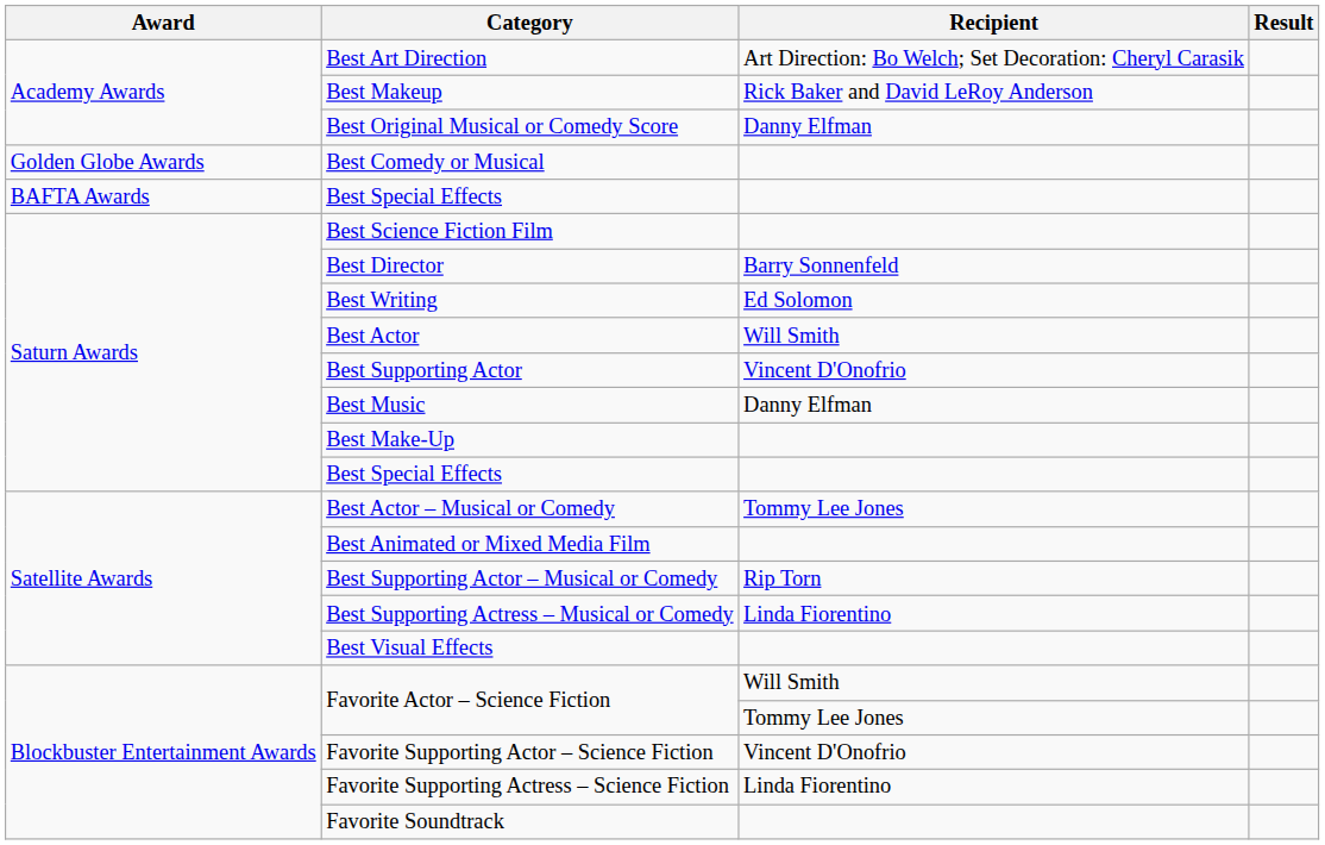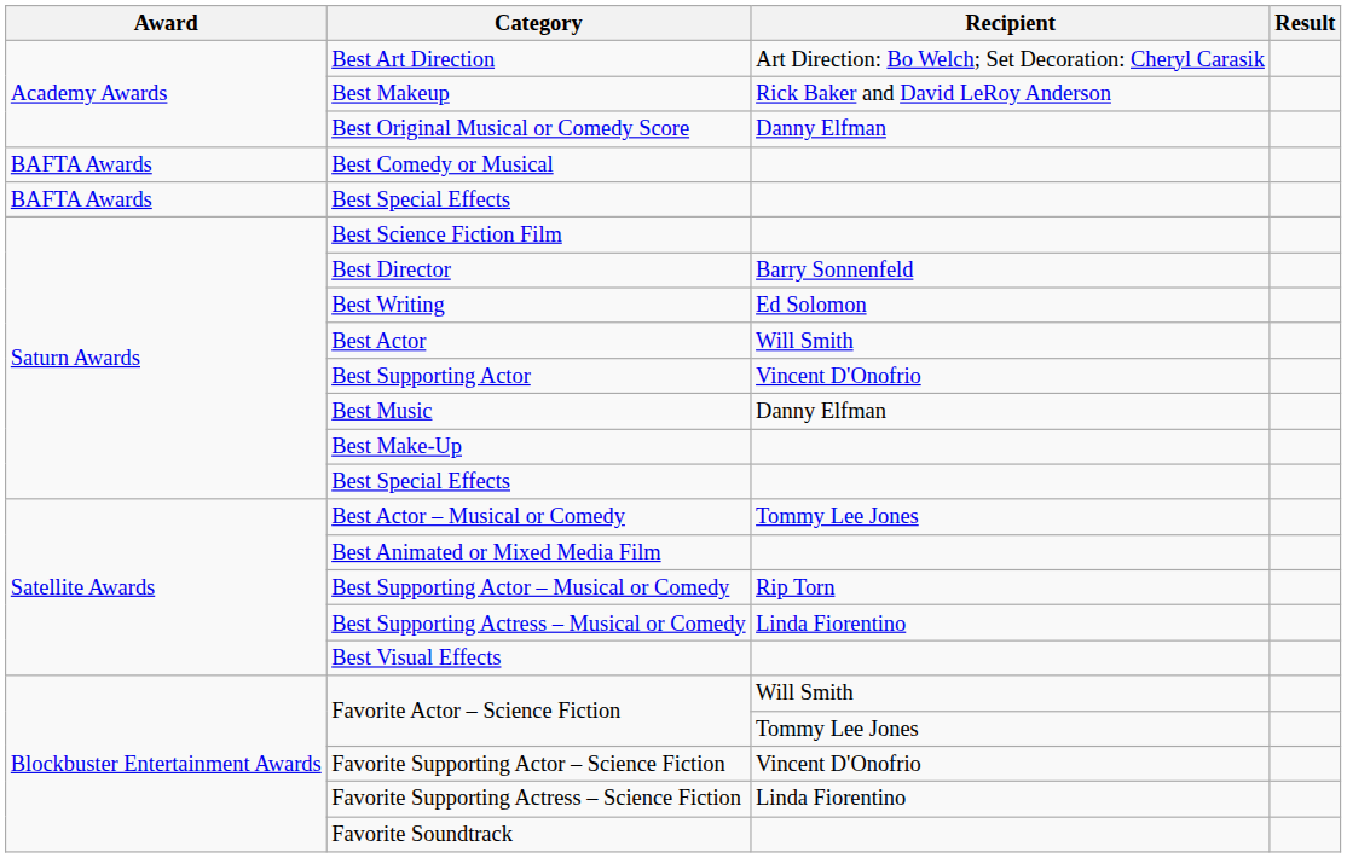 <table class="wikitable plainrowheaders">
 <tr>
 <th scope="col">Award</th>
 <th scope="col">Category</th>
 <th scope="col">Recipient</th>
 <th scope="col">Result</th>
 </tr>
 <tr>
 <td rowspan="3"><a href='#'>Academy Awards</a></td>
 <td><a href='#'>Best Art Direction</a></td>
 <td>Art Direction: <a href='#'>Bo Welch</a>; Set Decoration: <a href='#'>Cheryl Carasik</a></td>
 <td></td>
 </tr>
 <tr>
 <td><a href='#'>Best Makeup</a></td>
 <td><a href='#'>Rick Baker</a> and <a href='#'>David LeRoy Anderson</a></td>
 <td></td>
 </tr>
 <tr>
 <td><a href='#'>Best Original Musical or Comedy Score</a></td>
 <td><a href='#'>Danny Elfman</a></td>
 <td></td>
 </tr>
 <tr>
-<td><a href='#'>Golden Globe Awards</a></td>
+<td><a href='#'>BAFTA Awards</a></td>
 <td><a href='#'>Best Comedy or Musical</a></td>
 <td></td>
 <td></td>
 </tr>
 <tr>
 <td><a href='#'>BAFTA Awards</a></td>
 <td><a href='#'>Best Special Effects</a></td>
 <td></td>
 <td></td>
 </tr>
 <tr>
 <td rowspan="8"><a href='#'>Saturn Awards</a></td>
 <td><a href='#'>Best Science Fiction Film</a></td>
 <td></td>
 <td></td>
 </tr>
 <tr>
 <td><a href='#'>Best Director</a></td>
 <td><a href='#'>Barry Sonnenfeld</a></td>
 <td></td>
 </tr>
 <tr>
 <td><a href='#'>Best Writing</a></td>
 <td><a href='#'>Ed Solomon</a></td>
 <td></td>
 </tr>
 <tr>
 <td><a href='#'>Best Actor</a></td>
 <td><a href='#'>Will Smith</a></td>
 <td></td>
 </tr>
 <tr>
 <td><a href='#'>Best Supporting Actor</a></td>
 <td><a href='#'>Vincent D'Onofrio</a></td>
 <td></td>
 </tr>
 <tr>
 <td><a href='#'>Best Music</a></td>
 <td>Danny Elfman</td>
 <td></td>
 </tr>
 <tr>
 <td><a href='#'>Best Make-Up</a></td>
 <td></td>
 <td></td>
 </tr>
 <tr>
 <td><a href='#'>Best Special Effects</a></td>
 <td></td>
 <td></td>
 </tr>
 <tr>
 <td rowspan="5"><a href='#'>Satellite Awards</a></td>
 <td><a href='#'>Best Actor – Musical or Comedy</a></td>
 <td><a href='#'>Tommy Lee Jones</a></td>
 <td></td>
 </tr>
 <tr>
 <td><a href='#'>Best Animated or Mixed Media Film</a></td>
 <td></td>
 <td></td>
 </tr>
 <tr>
 <td><a href='#'>Best Supporting Actor – Musical or Comedy</a></td>
 <td><a href='#'>Rip Torn</a></td>
 <td></td>
 </tr>
 <tr>
 <td><a href='#'>Best Supporting Actress – Musical or Comedy</a></td>
 <td><a href='#'>Linda Fiorentino</a></td>
 <td></td>
 </tr>
 <tr>
 <td><a href='#'>Best Visual Effects</a></td>
 <td></td>
 <td></td>
 </tr>
 <tr>
 <td rowspan="5"><a href='#'>Blockbuster Entertainment Awards</a></td>
 <td rowspan="2">Favorite Actor – Science Fiction</td>
 <td>Will Smith</td>
 <td></td>
 </tr>
 <tr>
 <td>Tommy Lee Jones</td>
 <td></td>
 </tr>
 <tr>
 <td>Favorite Supporting Actor – Science Fiction</td>
 <td>Vincent D'Onofrio</td>
 <td></td>
 </tr>
 <tr>
 <td>Favorite Supporting Actress – Science Fiction</td>
 <td>Linda Fiorentino</td>
 <td></td>
 </tr>
 <tr>
 <td>Favorite Soundtrack</td>
 <td></td>
 <td></td>
 </tr>
 </table>
